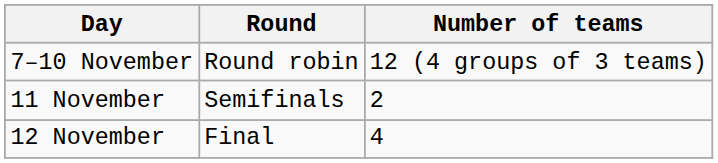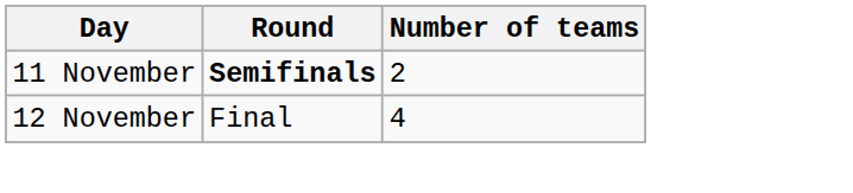 <table class="wikitable">
 <tr>
 <th>Day</th>
 <th>Round</th>
 <th>Number of teams</th>
 </tr>
 <tr>
-<td>7–10 November</td>
-<td>Round robin</td>
-<td>12 (4 groups of 3 teams)</td>
-</tr>
-<tr>
 <td>11 November</td>
-<td>Semifinals</td>
+<td><strong>Semifinals</strong></td>
 <td>2</td>
 </tr>
 <tr>
 <td>12 November</td>
 <td>Final</td>
 <td>4</td>
 </tr>
 </table>
